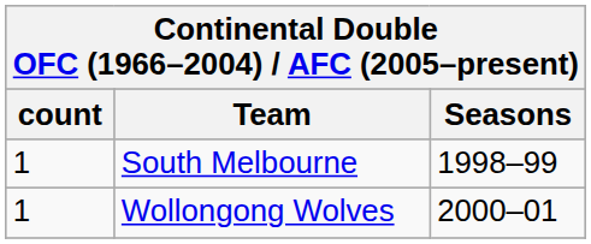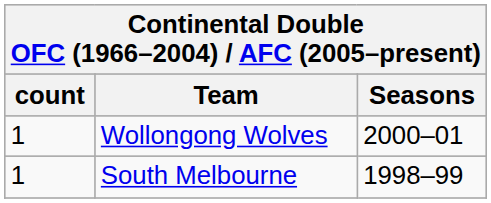 <table class="wikitable">
 <tr>
 <th colspan="3">Continental Double<br><a href='#'>OFC</a> (1966–2004) / <a href='#'>AFC</a> (2005–present)</th>
 </tr>
 <tr>
 <th>count</th>
 <th>Team</th>
 <th>Seasons</th>
 </tr>
 <tr>
 <td>1</td>
+<td><a href='#'>Wollongong Wolves</a></td>
+<td>2000–01</td>
+</tr>
+<tr>
+<td>1</td>
 <td><a href='#'>South Melbourne</a></td>
 <td>1998–99</td>
 </tr>
-<tr>
-<td>1</td>
-<td><a href='#'>Wollongong Wolves</a></td>
-<td>2000–01</td>
-</tr>
 </table>
